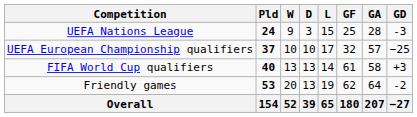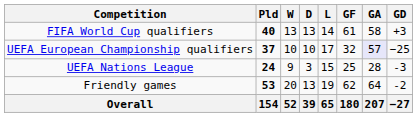 <table class="wikitable sortable" style="text-align:center">
 <tr>
 <th>Competition</th>
 <th>Pld</th>
 <th>W</th>
 <th>D</th>
 <th>L</th>
 <th>GF</th>
 <th>GA</th>
 <th>GD</th>
 </tr>
 <tr>
+<td><a href='#'>FIFA World Cup</a> qualifiers</td>
+<td><strong>40</strong></td>
+<td>13</td>
+<td>13</td>
+<td>14</td>
+<td>61</td>
+<td>58</td>
+<td>+3</td>
+</tr>
+<tr>
+<td><a href='#'>UEFA European Championship</a> qualifiers</td>
+<td><strong>37</strong></td>
+<td>10</td>
+<td>10</td>
+<td>17</td>
+<td>32</td>
+<td style="background: lavender;">57</td>
+<td>−25</td>
+</tr>
+<tr>
 <td><a href='#'>UEFA Nations League</a></td>
 <td><strong>24</strong></td>
 <td>9</td>
 <td>3</td>
 <td>15</td>
 <td>25</td>
 <td>28</td>
 <td>-3</td>
-</tr>
-<tr>
-<td><a href='#'>UEFA European Championship</a> qualifiers</td>
-<td><strong>37</strong></td>
-<td>10</td>
-<td>10</td>
-<td>17</td>
-<td>32</td>
-<td>57</td>
-<td>−25</td>
-</tr>
-<tr>
-<td><a href='#'>FIFA World Cup</a> qualifiers</td>
-<td><strong>40</strong></td>
-<td>13</td>
-<td>13</td>
-<td>14</td>
-<td>61</td>
-<td>58</td>
-<td>+3</td>
 </tr>
 <tr>
 <td>Friendly games</td>
 <td><strong>53</strong></td>
 <td>20</td>
 <td>13</td>
 <td>19</td>
 <td>62</td>
 <td>64</td>
 <td>-2</td>
 </tr>
 <tr>
 <th>Overall</th>
 <th>154</th>
 <th>52</th>
 <th>39</th>
 <th>65</th>
 <th>180</th>
 <th>207</th>
 <th>−27</th>
 </tr>
 </table>
